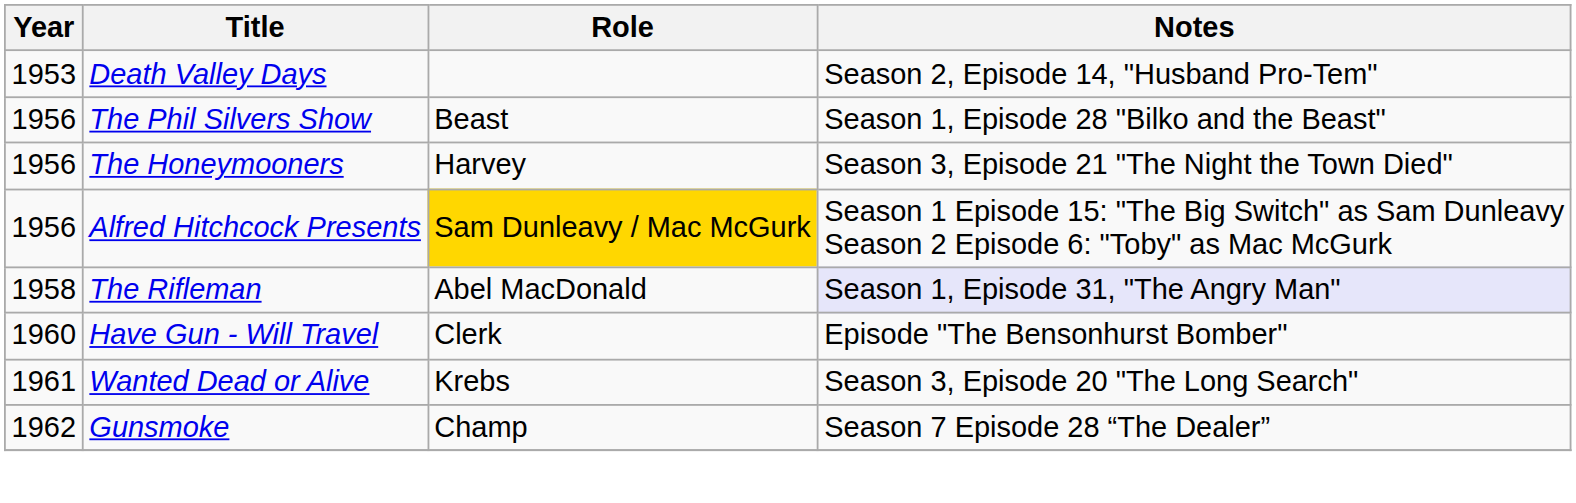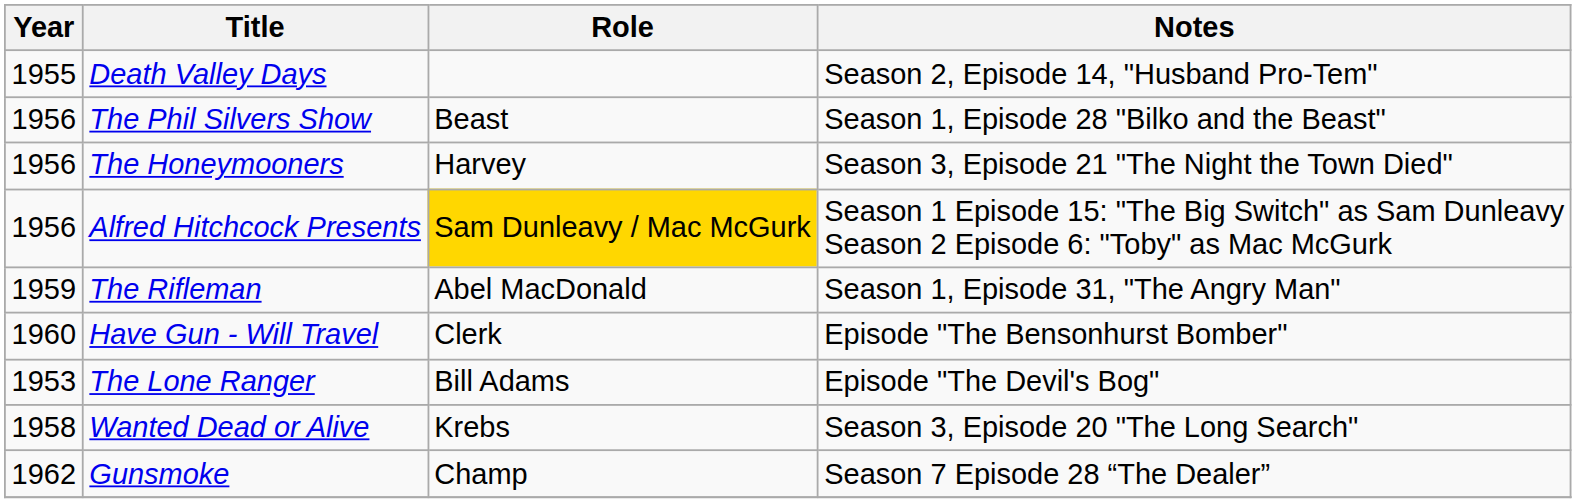 <table class="wikitable plainrowheaders sortable">
 <tr>
 <th scope="col">Year</th>
 <th scope="col">Title</th>
 <th scope="col">Role</th>
 <th scope="col" class="unsortable">Notes</th>
 </tr>
 <tr>
-<td>1953</td>
+<td>1955</td>
 <td><em><a href='#'>Death Valley Days</a></em></td>
 <td></td>
 <td>Season 2, Episode 14, "Husband Pro-Tem"</td>
 </tr>
 <tr>
 <td>1956</td>
 <td><em><a href='#'>The Phil Silvers Show</a></em></td>
 <td>Beast</td>
 <td>Season 1, Episode 28 "Bilko and the Beast"</td>
 </tr>
 <tr>
 <td>1956</td>
 <td><em><a href='#'>The Honeymooners</a></em></td>
 <td>Harvey</td>
 <td>Season 3, Episode 21 "The Night the Town Died"</td>
 </tr>
 <tr>
 <td>1956</td>
 <td><em><a href='#'>Alfred Hitchcock Presents</a></em></td>
 <td style="background: gold;">Sam Dunleavy / Mac McGurk</td>
 <td>Season 1 Episode 15: "The Big Switch" as Sam Dunleavy<br>Season 2 Episode 6: "Toby" as Mac McGurk</td>
 </tr>
 <tr>
-<td>1958</td>
+<td>1959</td>
 <td><em><a href='#'>The Rifleman</a></em></td>
 <td>Abel MacDonald</td>
-<td style="background: lavender;">Season 1, Episode 31, "The Angry Man"</td>
+<td>Season 1, Episode 31, "The Angry Man"</td>
 </tr>
 <tr>
 <td>1960</td>
 <td><em><a href='#'>Have Gun - Will Travel</a></em></td>
 <td>Clerk</td>
 <td>Episode "The Bensonhurst Bomber"</td>
 </tr>
 <tr>
-<td>1961</td>
+<td>1953</td>
+<td><em><a href='#'>The Lone Ranger</a></em></td>
+<td>Bill Adams</td>
+<td>Episode "The Devil's Bog"</td>
+</tr>
+<tr>
+<td>1958</td>
 <td><em><a href='#'>Wanted Dead or Alive</a></em></td>
 <td>Krebs</td>
 <td>Season 3, Episode 20 "The Long Search"</td>
 </tr>
 <tr>
 <td>1962</td>
 <td><em><a href='#'>Gunsmoke</a></em></td>
 <td>Champ</td>
 <td>Season 7 Episode 28 “The Dealer”</td>
 </tr>
 <tr>
 </tr>
 </table>
